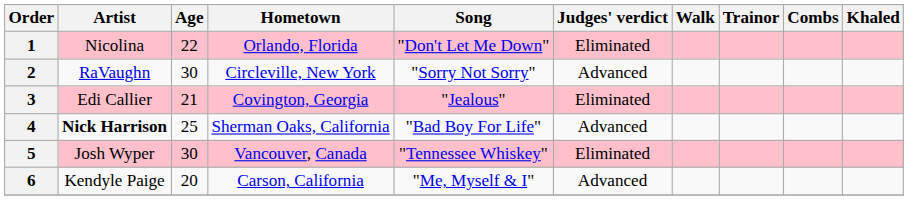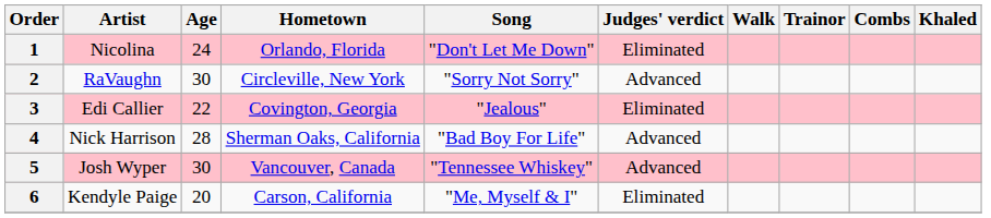 <table class="wikitable plainrowheaders" style="text-align: center;">
 <tr>
 <th>Order</th>
 <th>Artist</th>
 <th>Age</th>
 <th>Hometown</th>
 <th>Song</th>
 <th>Judges' verdict</th>
 <th>Walk</th>
 <th>Trainor</th>
 <th>Combs</th>
 <th>Khaled</th>
 </tr>
 <tr style="background:pink;">
 <th>1</th>
 <td>Nicolina</td>
-<td>22</td>
+<td>24</td>
 <td><a href='#'>Orlando, Florida</a></td>
 <td>"<a href='#'>Don't Let Me Down</a>"</td>
 <td>Eliminated</td>
 <td style="text-align:center;"></td>
 <td style="text-align:center;"></td>
 <td style="text-align:center;"></td>
 <td style="text-align:center;"></td>
 </tr>
 <tr>
 <th>2</th>
 <td><a href='#'>RaVaughn</a></td>
 <td>30</td>
 <td><a href='#'>Circleville, New York</a></td>
 <td>"<a href='#'>Sorry Not Sorry</a>"</td>
 <td>Advanced</td>
 <td style="text-align:center;"></td>
 <td style="text-align:center;"></td>
 <td style="text-align:center;"></td>
 <td style="text-align:center;"></td>
 </tr>
 <tr style="background:pink;">
 <th>3</th>
 <td>Edi Callier</td>
-<td>21</td>
+<td>22</td>
 <td><a href='#'>Covington, Georgia</a></td>
 <td>"<a href='#'>Jealous</a>"</td>
 <td>Eliminated</td>
 <td style="text-align:center;"></td>
 <td style="text-align:center;"></td>
 <td style="text-align:center;"></td>
 <td style="text-align:center;"></td>
 </tr>
 <tr>
 <th>4</th>
-<td><strong>Nick Harrison</strong></td>
-<td>25</td>
+<td>Nick Harrison</td>
+<td>28</td>
 <td><a href='#'>Sherman Oaks, California</a></td>
 <td>"<a href='#'>Bad Boy For Life</a>"</td>
 <td>Advanced</td>
 <td style="text-align:center;"></td>
 <td style="text-align:center;"></td>
 <td style="text-align:center;"></td>
 <td style="text-align:center;"></td>
 </tr>
 <tr style="background:pink;">
 <th>5</th>
 <td>Josh Wyper</td>
 <td>30</td>
 <td><a href='#'>Vancouver</a>, <a href='#'>Canada</a></td>
 <td>"<a href='#'>Tennessee Whiskey</a>"</td>
-<td>Eliminated</td>
+<td>Advanced</td>
 <td style="text-align:center;"></td>
 <td style="text-align:center;"></td>
 <td style="text-align:center;"></td>
 <td style="text-align:center;"></td>
 </tr>
 <tr>
 <th>6</th>
 <td>Kendyle Paige</td>
 <td>20</td>
 <td><a href='#'>Carson, California</a></td>
 <td>"<a href='#'>Me, Myself & I</a>"</td>
-<td>Advanced</td>
+<td>Eliminated</td>
 <td style="text-align:center;"></td>
 <td style="text-align:center;"></td>
 <td style="text-align:center;"></td>
 <td style="text-align:center;"></td>
 </tr>
 <tr>
 </tr>
 </table>
